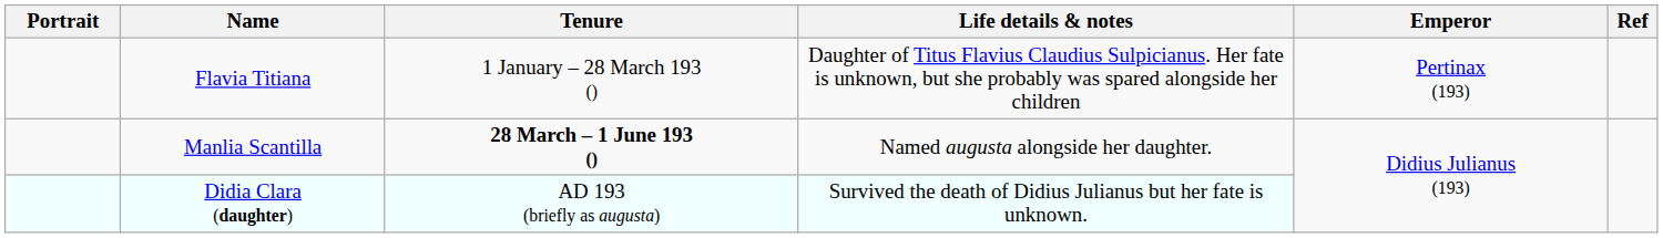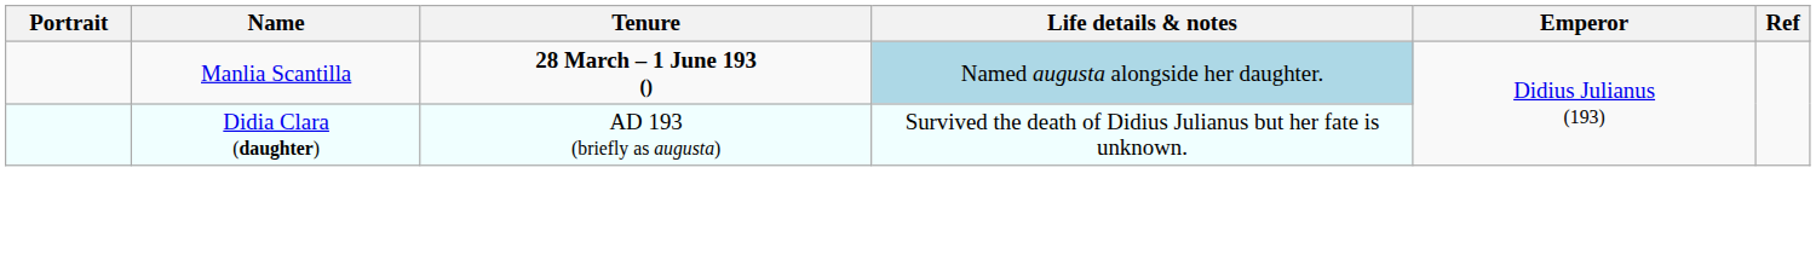 <table class="wikitable" style="width:100%; text-align:center;">
 <tr>
 <th width="7%">Portrait</th>
 <th width="16%">Name</th>
 <th width="25%">Tenure</th>
 <th width="30%">Life details & notes</th>
 <th width="19%">Emperor</th>
 <th width="3%">Ref</th>
 </tr>
 <tr>
 <td></td>
-<td><a href='#'>Flavia Titiana</a></td>
-<td>1 January – 28 March 193<br><small>()</small></td>
-<td>Daughter of <a href='#'>Titus Flavius Claudius Sulpicianus</a>. Her fate is unknown, but she probably was spared alongside her children</td>
-<td><a href='#'>Pertinax</a><br><small>(193)</small></td>
-<td><br></td>
-</tr>
-<tr>
-<td></td>
 <td><a href='#'>Manlia Scantilla</a></td>
 <td><strong>28 March – 1 June 193<br><small>()</small></strong></td>
-<td>Named <em>augusta</em> alongside her daughter.</td>
+<td style="background: lightblue;">Named <em>augusta</em> alongside her daughter.</td>
 <td rowspan="2"><a href='#'>Didius Julianus</a><br><small>(193)</small></td>
 <td rowspan="2"><br></td>
 </tr>
 <tr>
 <td style="background:#F0FFFF;"></td>
 <td style="background:#F0FFFF;"><a href='#'>Didia Clara</a><br><small>(<strong>daughter</strong>)</small></td>
 <td style="background:#F0FFFF;">AD 193<br><small>(briefly as <em>augusta</em>)</small></td>
 <td style="background:#F0FFFF;">Survived the death of Didius Julianus but her fate is unknown.</td>
 </tr>
 </table>
